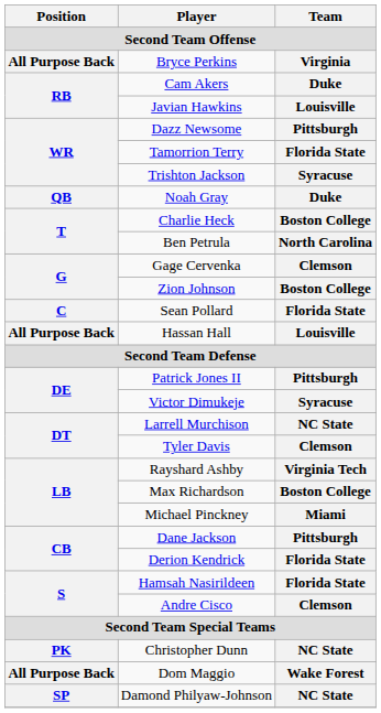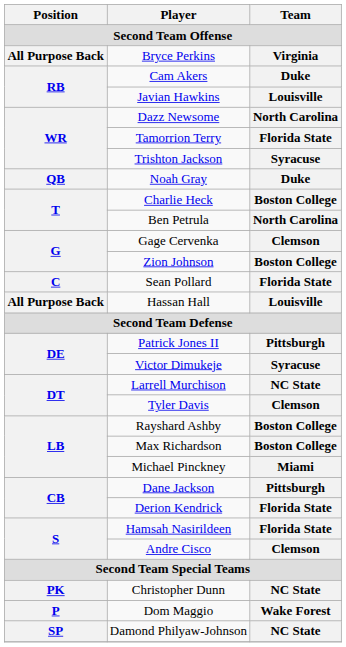 <table class="wikitable">
 <tr>
 <th>Position</th>
 <th>Player</th>
 <th>Team</th>
 </tr>
 <tr>
 <td colspan="4" style="text-align:center; background:#ddd;"><strong>Second Team Offense</strong></td>
 </tr>
 <tr style="text-align:center;">
 <th rowspan="1">All Purpose Back</th>
 <td><a href='#'>Bryce Perkins</a></td>
 <th style=>Virginia</th>
 </tr>
 <tr style="text-align:center;">
 <th rowspan="2"><a href='#'>RB</a></th>
 <td><a href='#'>Cam Akers</a></td>
 <th style=>Duke</th>
 </tr>
 <tr style="text-align:center;">
 <td><a href='#'>Javian Hawkins</a></td>
 <th style=>Louisville</th>
 </tr>
 <tr style="text-align:center;">
 <th rowspan="3"><a href='#'>WR</a></th>
 <td><a href='#'>Dazz Newsome</a></td>
-<th style=>Pittsburgh</th>
+<th style=>North Carolina</th>
 </tr>
 <tr style="text-align:center;">
 <td><a href='#'>Tamorrion Terry</a></td>
 <th style=>Florida State</th>
 </tr>
 <tr style="text-align:center;">
 <td><a href='#'>Trishton Jackson</a></td>
 <th style=>Syracuse</th>
 </tr>
 <tr style="text-align:center;">
 <th rowspan="1"><a href='#'>QB</a></th>
 <td><a href='#'>Noah Gray</a></td>
 <th style=>Duke</th>
 </tr>
 <tr style="text-align:center;">
 <th rowspan="2"><a href='#'>T</a></th>
 <td><a href='#'>Charlie Heck</a></td>
 <th style=>Boston College</th>
 </tr>
 <tr style="text-align:center;">
 <td>Ben Petrula</td>
 <th style=>North Carolina</th>
 </tr>
 <tr style="text-align:center;">
 <th rowspan="2"><a href='#'>G</a></th>
 <td>Gage Cervenka</td>
 <th style=>Clemson</th>
 </tr>
 <tr style="text-align:center;">
 <td><a href='#'>Zion Johnson</a></td>
 <th style=>Boston College</th>
 </tr>
 <tr style="text-align:center;">
 <th rowspan="1"><a href='#'>C</a></th>
 <td>Sean Pollard</td>
 <th style=>Florida State</th>
 </tr>
 <tr style="text-align:center;">
 <th rowspan="1">All Purpose Back</th>
 <td>Hassan Hall</td>
 <th style=>Louisville</th>
 </tr>
 <tr style="text-align:center;">
 <td colspan="4" style="text-align:center; background:#ddd;"><strong>Second Team Defense</strong></td>
 </tr>
 <tr style="text-align:center;">
 <th rowspan="2"><a href='#'>DE</a></th>
 <td><a href='#'>Patrick Jones II</a></td>
 <th style=>Pittsburgh</th>
 </tr>
 <tr style="text-align:center;">
 <td><a href='#'>Victor Dimukeje</a></td>
 <th style=>Syracuse</th>
 </tr>
 <tr style="text-align:center;">
 <th rowspan="2"><a href='#'>DT</a></th>
 <td><a href='#'>Larrell Murchison</a></td>
 <th style=>NC State</th>
 </tr>
 <tr style="text-align:center;">
 <td><a href='#'>Tyler Davis</a></td>
 <th style=>Clemson</th>
 </tr>
 <tr style="text-align:center;">
 <th rowspan="3"><a href='#'>LB</a></th>
 <td>Rayshard Ashby</td>
-<th style=>Virginia Tech</th>
+<th style=>Boston College</th>
 </tr>
 <tr style="text-align:center;">
 <td>Max Richardson</td>
 <th style=>Boston College</th>
 </tr>
 <tr style="text-align:center;">
 <td>Michael Pinckney</td>
 <th style=>Miami</th>
 </tr>
 <tr style="text-align:center;">
 <th rowspan="2"><a href='#'>CB</a></th>
 <td><a href='#'>Dane Jackson</a></td>
 <th style=>Pittsburgh</th>
 </tr>
 <tr style="text-align:center;">
 <td><a href='#'>Derion Kendrick</a></td>
 <th style=>Florida State</th>
 </tr>
 <tr style="text-align:center;">
 <th rowspan="2"><a href='#'>S</a></th>
 <td><a href='#'>Hamsah Nasirildeen</a></td>
 <th style=>Florida State</th>
 </tr>
 <tr style="text-align:center;">
 <td><a href='#'>Andre Cisco</a></td>
 <th style=>Clemson</th>
 </tr>
 <tr>
 <td colspan="4" style="text-align:center; background:#ddd;"><strong>Second Team Special Teams</strong></td>
 </tr>
 <tr style="text-align:center;">
 <th rowspan="1"><a href='#'>PK</a></th>
 <td>Christopher Dunn</td>
 <th style=>NC State</th>
 </tr>
 <tr style="text-align:center;">
-<th rowspan="1">All Purpose Back</th>
+<th rowspan="1"><a href='#'>P</a></th>
 <td>Dom Maggio</td>
 <th style=>Wake Forest</th>
 </tr>
 <tr style="text-align:center;">
 <th rowspan="1"><a href='#'>SP</a></th>
 <td>Damond Philyaw-Johnson</td>
 <th style=>NC State</th>
 </tr>
 <tr>
 </tr>
 </table>
